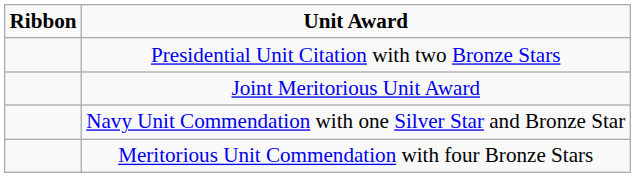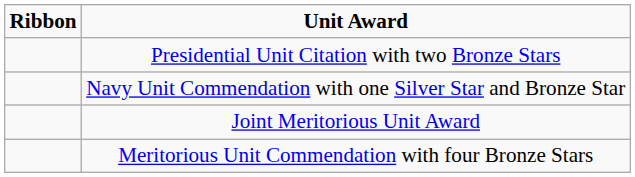 <table class="wikitable" style="text-align:center ; clear: center">
 <tr>
 <td><strong>Ribbon</strong></td>
 <td><strong>Unit Award </strong></td>
 </tr>
 <tr>
 <td></td>
 <td><a href='#'>Presidential Unit Citation</a> with two <a href='#'>Bronze Stars</a></td>
 </tr>
 <tr>
 <td></td>
-<td><a href='#'>Joint Meritorious Unit Award</a></td>
+<td><a href='#'>Navy Unit Commendation</a> with one <a href='#'>Silver Star</a> and Bronze Star</td>
 </tr>
 <tr>
 <td></td>
-<td><a href='#'>Navy Unit Commendation</a> with one <a href='#'>Silver Star</a> and Bronze Star</td>
+<td><a href='#'>Joint Meritorious Unit Award</a></td>
 </tr>
 <tr>
 <td></td>
 <td><a href='#'>Meritorious Unit Commendation</a> with four Bronze Stars</td>
 </tr>
 </table>
